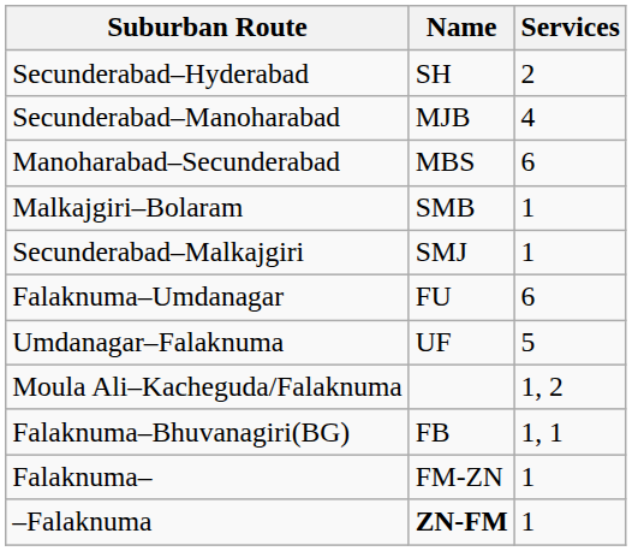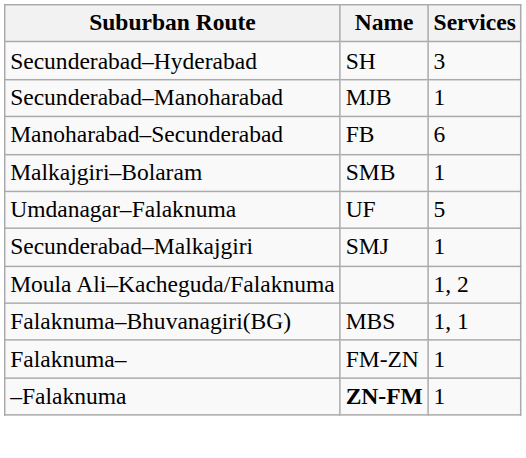 <table class=wikitable>
 <tr>
 <th>Suburban Route</th>
 <th>Name</th>
 <th>Services</th>
 </tr>
 <tr>
 <td>Secunderabad–Hyderabad</td>
 <td>SH</td>
-<td>2</td>
+<td>3</td>
 </tr>
 <tr>
 <td>Secunderabad–Manoharabad</td>
 <td>MJB</td>
-<td>4</td>
+<td>1</td>
 </tr>
 <tr>
 <td>Manoharabad–Secunderabad</td>
-<td>MBS</td>
+<td>FB</td>
 <td>6</td>
 </tr>
 <tr>
 <td>Malkajgiri–Bolaram</td>
 <td>SMB</td>
 <td>1</td>
 </tr>
 <tr>
+<td>Umdanagar–Falaknuma</td>
+<td>UF</td>
+<td>5</td>
+</tr>
+<tr>
 <td>Secunderabad–Malkajgiri</td>
 <td>SMJ</td>
 <td>1</td>
-</tr>
-<tr>
-<td>Falaknuma–Umdanagar</td>
-<td>FU</td>
-<td>6</td>
-</tr>
-<tr>
-<td>Umdanagar–Falaknuma</td>
-<td>UF</td>
-<td>5</td>
 </tr>
 <tr>
 <td>Moula Ali–Kacheguda/Falaknuma</td>
 <td></td>
 <td>1, 2</td>
 </tr>
 <tr>
 <td>Falaknuma–Bhuvanagiri(BG)</td>
-<td>FB</td>
+<td>MBS</td>
 <td>1, 1</td>
 </tr>
 <tr>
 <td>Falaknuma–</td>
 <td>FM-ZN</td>
 <td>1</td>
 </tr>
 <tr>
 <td>–Falaknuma</td>
 <td><strong>ZN-FM</strong></td>
 <td>1</td>
 </tr>
 </table>
